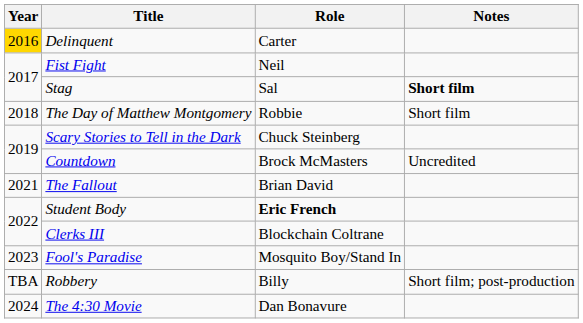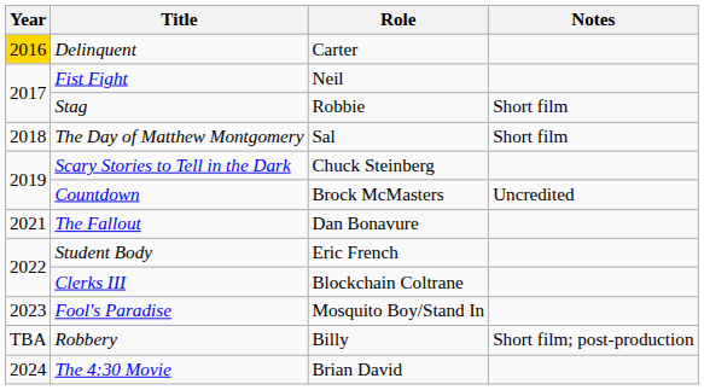 <table class="wikitable">
 <tr>
 <th>Year</th>
 <th>Title</th>
 <th>Role</th>
 <th>Notes</th>
 </tr>
 <tr>
 <td style="background: gold;">2016</td>
 <td><em>Delinquent</em></td>
 <td>Carter</td>
 <td></td>
 </tr>
 <tr>
 <td rowspan="2">2017</td>
 <td><em><a href='#'>Fist Fight</a></em></td>
 <td>Neil</td>
 <td></td>
 </tr>
 <tr>
 <td><em>Stag</em></td>
-<td>Sal</td>
-<td><strong>Short film</strong></td>
+<td>Robbie</td>
+<td>Short film</td>
 </tr>
 <tr>
 <td>2018</td>
 <td><em>The Day of Matthew Montgomery</em></td>
-<td>Robbie</td>
+<td>Sal</td>
 <td>Short film</td>
 </tr>
 <tr>
 <td rowspan="2">2019</td>
 <td><em><a href='#'>Scary Stories to Tell in the Dark</a></em></td>
 <td>Chuck Steinberg</td>
 <td></td>
 </tr>
 <tr>
 <td><em><a href='#'>Countdown</a></em></td>
 <td>Brock McMasters</td>
 <td>Uncredited</td>
 </tr>
 <tr>
 <td>2021</td>
 <td><em><a href='#'>The Fallout</a></em></td>
-<td>Brian David</td>
+<td>Dan Bonavure</td>
 <td></td>
 </tr>
 <tr>
 <td rowspan="2">2022</td>
 <td><em>Student Body</em></td>
-<td><strong>Eric French</strong></td>
+<td>Eric French</td>
 <td></td>
 </tr>
 <tr>
 <td><em><a href='#'>Clerks III</a></em></td>
 <td>Blockchain Coltrane</td>
 <td></td>
 </tr>
 <tr>
 <td>2023</td>
 <td><em> <a href='#'>Fool's Paradise</a></em></td>
 <td>Mosquito Boy/Stand In</td>
 <td></td>
 </tr>
 <tr>
 <td rowspan="1">TBA</td>
 <td><em>Robbery</em></td>
 <td>Billy</td>
 <td>Short film; post-production</td>
 </tr>
 <tr>
 <td>2024</td>
 <td><em> <a href='#'>The 4:30 Movie</a></em></td>
-<td>Dan Bonavure</td>
+<td>Brian David</td>
 <td></td>
 </tr>
 </table>
